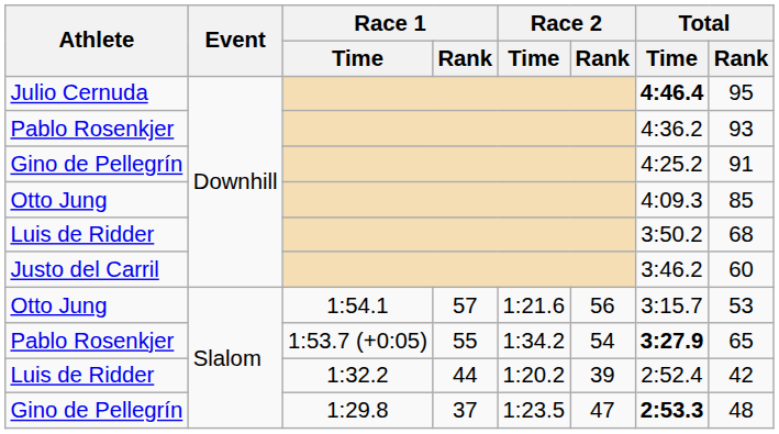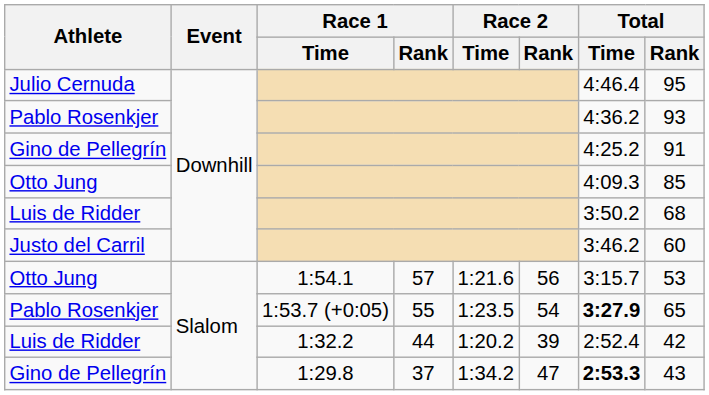 <table class="wikitable" style="font-size:90%">
 <tr>
 <th rowspan="2">Athlete</th>
 <th rowspan="2">Event</th>
 <th colspan="2">Race 1</th>
 <th colspan="2">Race 2</th>
 <th colspan="2">Total</th>
 </tr>
 <tr>
 <th>Time</th>
 <th>Rank</th>
 <th>Time</th>
 <th>Rank</th>
 <th>Time</th>
 <th>Rank</th>
 </tr>
 <tr>
 <td><a href='#'>Julio Cernuda</a></td>
 <td rowspan="6">Downhill</td>
 <td colspan="4" bgcolor="wheat"></td>
-<td align="center"><strong>4:46.4</strong></td>
+<td align="center">4:46.4</td>
 <td align="center">95</td>
 </tr>
 <tr>
 <td><a href='#'>Pablo Rosenkjer</a></td>
 <td colspan="4" bgcolor="wheat"></td>
 <td align="center">4:36.2</td>
 <td align="center">93</td>
 </tr>
 <tr>
 <td><a href='#'>Gino de Pellegrín</a></td>
 <td colspan="4" bgcolor="wheat"></td>
 <td align="center">4:25.2</td>
 <td align="center">91</td>
 </tr>
 <tr>
 <td><a href='#'>Otto Jung</a></td>
 <td colspan="4" bgcolor="wheat"></td>
 <td align="center">4:09.3</td>
 <td align="center">85</td>
 </tr>
 <tr>
 <td><a href='#'>Luis de Ridder</a></td>
 <td colspan="4" bgcolor="wheat"></td>
 <td align="center">3:50.2</td>
 <td align="center">68</td>
 </tr>
 <tr>
 <td><a href='#'>Justo del Carril</a></td>
 <td colspan="4" bgcolor="wheat"></td>
 <td align="center">3:46.2</td>
 <td align="center">60</td>
 </tr>
 <tr>
 <td><a href='#'>Otto Jung</a></td>
 <td rowspan="4">Slalom</td>
 <td align="center">1:54.1</td>
 <td align="center">57</td>
 <td align="center">1:21.6</td>
 <td align="center">56</td>
 <td align="center">3:15.7</td>
 <td align="center">53</td>
 </tr>
 <tr>
 <td><a href='#'>Pablo Rosenkjer</a></td>
 <td align="center">1:53.7 (+0:05)</td>
 <td align="center">55</td>
-<td align="center">1:34.2</td>
+<td align="center">1:23.5</td>
 <td align="center">54</td>
 <td align="center"><strong>3:27.9</strong></td>
 <td align="center">65</td>
 </tr>
 <tr>
 <td><a href='#'>Luis de Ridder</a></td>
 <td align="center">1:32.2</td>
 <td align="center">44</td>
 <td align="center">1:20.2</td>
 <td align="center">39</td>
 <td align="center">2:52.4</td>
 <td align="center">42</td>
 </tr>
 <tr>
 <td><a href='#'>Gino de Pellegrín</a></td>
 <td align="center">1:29.8</td>
 <td align="center">37</td>
-<td align="center">1:23.5</td>
+<td align="center">1:34.2</td>
 <td align="center">47</td>
 <td align="center"><strong>2:53.3</strong></td>
-<td align="center">48</td>
+<td align="center">43</td>
 </tr>
 </table>
